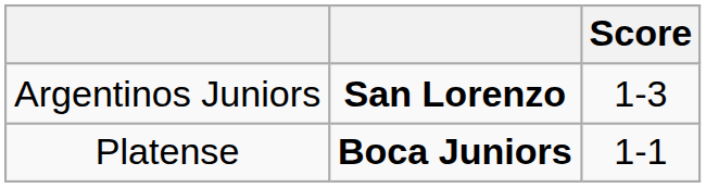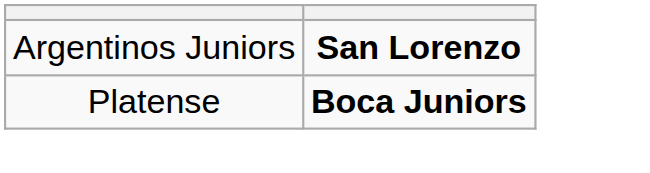 <table class="wikitable" style="text-align: center;">
 <tr>
 <th></th>
 <th></th>
-<th>Score</th>
 </tr>
 <tr>
 <td>Argentinos Juniors</td>
 <td><strong>San Lorenzo</strong></td>
-<td>1-3</td>
 </tr>
 <tr>
 <td>Platense</td>
 <td><strong>Boca Juniors</strong></td>
-<td>1-1</td>
 </tr>
 </table>
